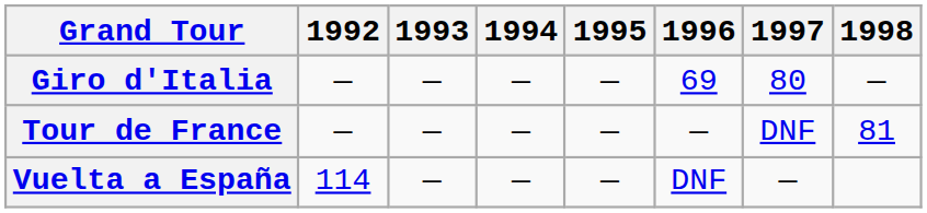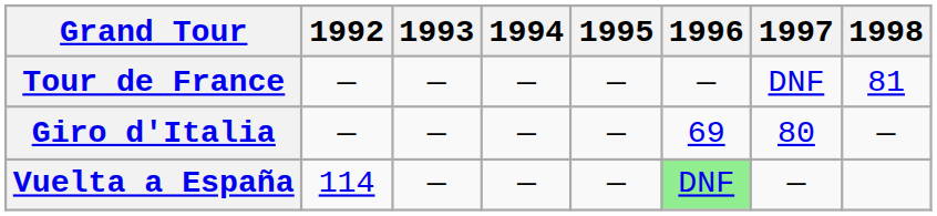 <table class="wikitable plainrowheaders">
 <tr>
 <th scope="col"><a href='#'>Grand Tour</a></th>
 <th scope="col">1992</th>
 <th scope="col">1993</th>
 <th scope="col">1994</th>
 <th scope="col">1995</th>
 <th scope="col">1996</th>
 <th scope="col">1997</th>
 <th scope="col">1998</th>
 </tr>
 <tr style="text-align:center;">
+<th scope="row"> <a href='#'>Tour de France</a></th>
+<td>—</td>
+<td>—</td>
+<td>—</td>
+<td>—</td>
+<td>—</td>
+<td style="text-align:center;"><a href='#'>DNF</a></td>
+<td style="text-align:center;"><a href='#'>81</a></td>
+</tr>
+<tr style="text-align:center;">
 <th scope="row"> <a href='#'>Giro d'Italia</a></th>
 <td>—</td>
 <td>—</td>
 <td>—</td>
 <td>—</td>
 <td style="text-align:center;"><a href='#'>69</a></td>
 <td style="text-align:center;"><a href='#'>80</a></td>
 <td>—</td>
 </tr>
 <tr style="text-align:center;">
-<th scope="row"> <a href='#'>Tour de France</a></th>
-<td>—</td>
-<td>—</td>
-<td>—</td>
-<td>—</td>
-<td>—</td>
-<td style="text-align:center;"><a href='#'>DNF</a></td>
-<td style="text-align:center;"><a href='#'>81</a></td>
-</tr>
-<tr style="text-align:center;">
 <th scope="row"> <a href='#'>Vuelta a España</a></th>
 <td style="text-align:center;"><a href='#'>114</a></td>
 <td>—</td>
 <td>—</td>
 <td>—</td>
-<td style="text-align:center;"><a href='#'>DNF</a></td>
+<td style="background: lightgreen; text-align:center;"><a href='#'>DNF</a></td>
 <td>—</td>
 </tr>
 </table>
